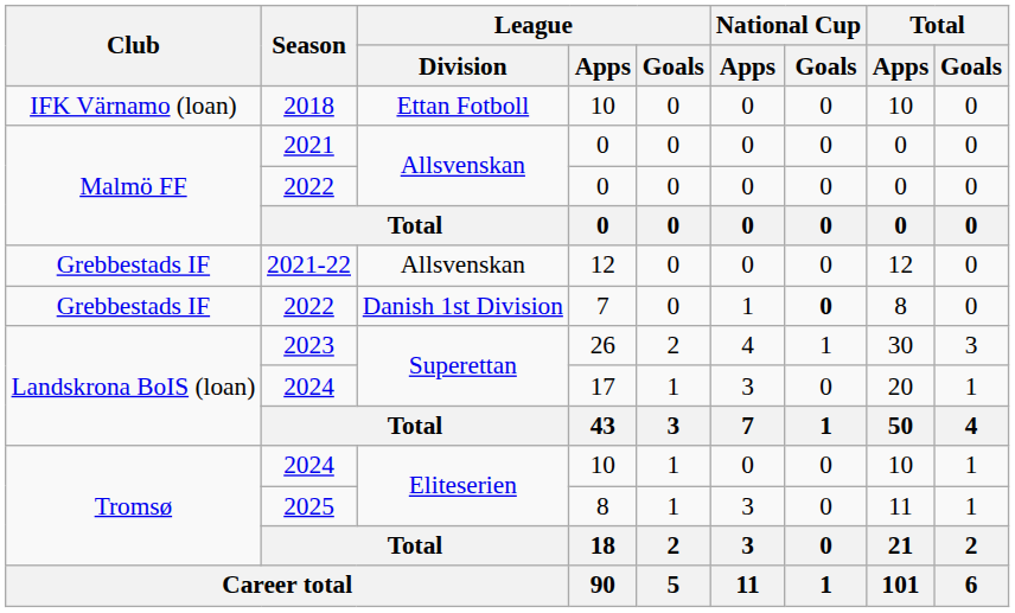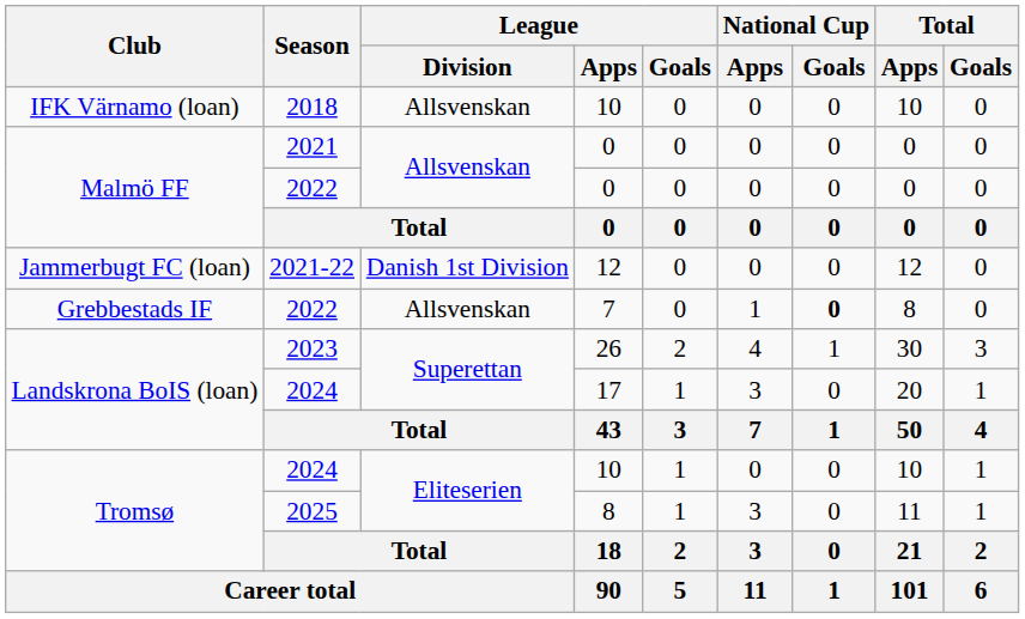 <table class="wikitable" style="text-align: center;">
 <tr>
 <th rowspan="2">Club</th>
 <th rowspan="2">Season</th>
 <th colspan="3">League</th>
 <th colspan="2">National Cup</th>
 <th colspan="2">Total</th>
 </tr>
 <tr>
 <th>Division</th>
 <th>Apps</th>
 <th>Goals</th>
 <th>Apps</th>
 <th>Goals</th>
 <th>Apps</th>
 <th>Goals</th>
 </tr>
 <tr>
 <td><a href='#'>IFK Värnamo</a> (loan)</td>
 <td><a href='#'>2018</a></td>
-<td><a href='#'>Ettan Fotboll</a></td>
+<td>Allsvenskan</td>
 <td>10</td>
 <td>0</td>
 <td>0</td>
 <td>0</td>
 <td>10</td>
 <td>0</td>
 </tr>
 <tr>
 <td rowspan="3"><a href='#'>Malmö FF</a></td>
 <td><a href='#'>2021</a></td>
 <td rowspan="2"><a href='#'>Allsvenskan</a></td>
 <td>0</td>
 <td>0</td>
 <td>0</td>
 <td>0</td>
 <td>0</td>
 <td>0</td>
 </tr>
 <tr>
 <td><a href='#'>2022</a></td>
 <td>0</td>
 <td>0</td>
 <td>0</td>
 <td>0</td>
 <td>0</td>
 <td>0</td>
 </tr>
 <tr>
 <th colspan="2">Total</th>
 <th>0</th>
 <th>0</th>
 <th>0</th>
 <th>0</th>
 <th>0</th>
 <th>0</th>
 </tr>
 <tr>
-<td><a href='#'>Grebbestads IF</a></td>
+<td><a href='#'>Jammerbugt FC</a> (loan)</td>
 <td><a href='#'>2021-22</a></td>
-<td>Allsvenskan</td>
+<td><a href='#'>Danish 1st Division</a></td>
 <td>12</td>
 <td>0</td>
 <td>0</td>
 <td>0</td>
 <td>12</td>
 <td>0</td>
 </tr>
 <tr>
 <td><a href='#'>Grebbestads IF</a></td>
 <td><a href='#'>2022</a></td>
-<td><a href='#'>Danish 1st Division</a></td>
+<td>Allsvenskan</td>
 <td>7</td>
 <td>0</td>
 <td>1</td>
 <td><strong>0</strong></td>
 <td>8</td>
 <td>0</td>
 </tr>
 <tr>
 <td rowspan="3"><a href='#'>Landskrona BoIS</a> (loan)</td>
 <td><a href='#'>2023</a></td>
 <td rowspan="2"><a href='#'>Superettan</a></td>
 <td>26</td>
 <td>2</td>
 <td>4</td>
 <td>1</td>
 <td>30</td>
 <td>3</td>
 </tr>
 <tr>
 <td><a href='#'>2024</a></td>
 <td>17</td>
 <td>1</td>
 <td>3</td>
 <td>0</td>
 <td>20</td>
 <td>1</td>
 </tr>
 <tr>
 <th colspan="2">Total</th>
 <th>43</th>
 <th>3</th>
 <th>7</th>
 <th>1</th>
 <th>50</th>
 <th>4</th>
 </tr>
 <tr>
 <td rowspan="3"><a href='#'>Tromsø</a></td>
 <td><a href='#'>2024</a></td>
 <td rowspan="2"><a href='#'>Eliteserien</a></td>
 <td>10</td>
 <td>1</td>
 <td>0</td>
 <td>0</td>
 <td>10</td>
 <td>1</td>
 </tr>
 <tr>
 <td><a href='#'>2025</a></td>
 <td>8</td>
 <td>1</td>
 <td>3</td>
 <td>0</td>
 <td>11</td>
 <td>1</td>
 </tr>
 <tr>
 <th colspan="2">Total</th>
 <th>18</th>
 <th>2</th>
 <th>3</th>
 <th>0</th>
 <th>21</th>
 <th>2</th>
 </tr>
 <tr>
 <th colspan="3">Career total</th>
 <th>90</th>
 <th>5</th>
 <th>11</th>
 <th>1</th>
 <th>101</th>
 <th>6</th>
 </tr>
 </table>
